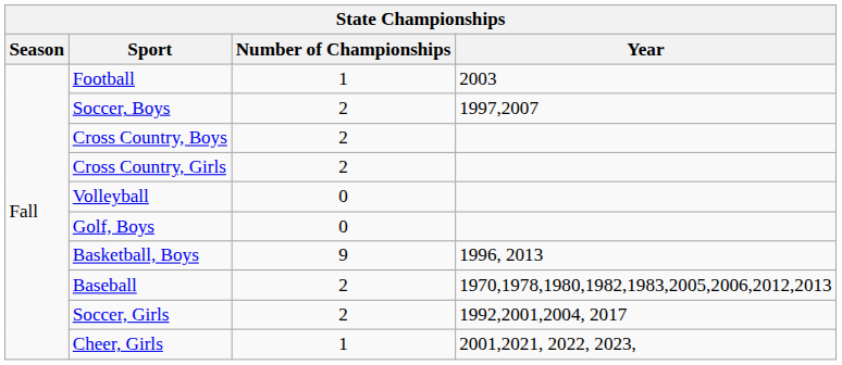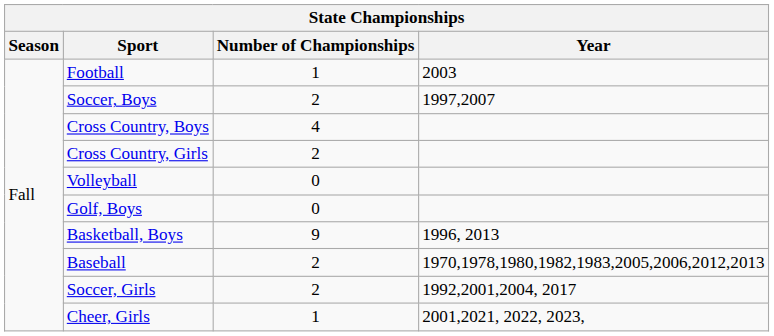 <table class="wikitable">
 <tr>
 <th colspan="4">State Championships</th>
 </tr>
 <tr>
 <th>Season</th>
 <th>Sport</th>
 <th>Number of Championships</th>
 <th>Year</th>
 </tr>
 <tr>
 <td rowspan="10">Fall</td>
 <td><a href='#'>Football</a></td>
 <td align="center">1</td>
 <td>2003</td>
 </tr>
 <tr>
 <td><a href='#'>Soccer, Boys</a></td>
 <td align="center">2</td>
 <td>1997,2007</td>
 </tr>
 <tr>
 <td><a href='#'>Cross Country, Boys</a></td>
-<td align="center">2</td>
+<td align="center">4</td>
 <td></td>
 </tr>
 <tr>
 <td><a href='#'>Cross Country, Girls</a></td>
 <td align="center">2</td>
 <td></td>
 </tr>
 <tr>
 <td><a href='#'>Volleyball</a></td>
 <td align="center">0</td>
 <td></td>
 </tr>
 <tr>
 <td><a href='#'>Golf, Boys</a></td>
 <td align="center">0</td>
 <td></td>
 </tr>
 <tr>
 <td><a href='#'>Basketball, Boys</a></td>
 <td align="center">9</td>
 <td>1996, 2013</td>
 </tr>
 <tr>
 <td><a href='#'>Baseball</a></td>
 <td align="center">2</td>
 <td>1970,1978,1980,1982,1983,2005,2006,2012,2013</td>
 </tr>
 <tr>
 <td><a href='#'>Soccer, Girls</a></td>
 <td align="center">2</td>
 <td>1992,2001,2004, 2017</td>
 </tr>
 <tr>
 <td><a href='#'>Cheer, Girls</a></td>
 <td align="center">1</td>
 <td>2001,2021, 2022, 2023,</td>
 </tr>
 </table>
